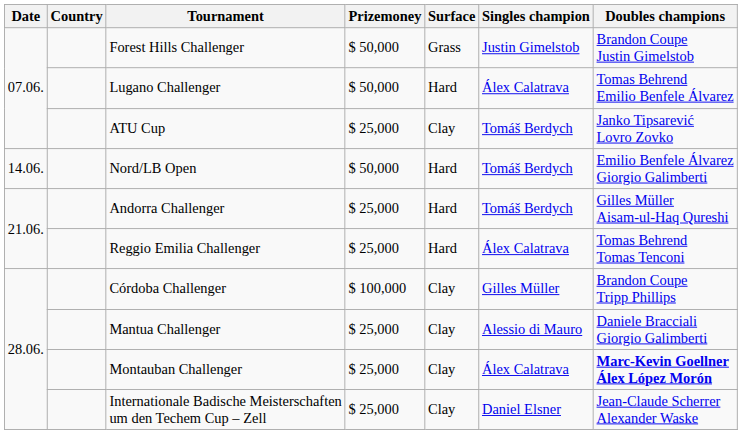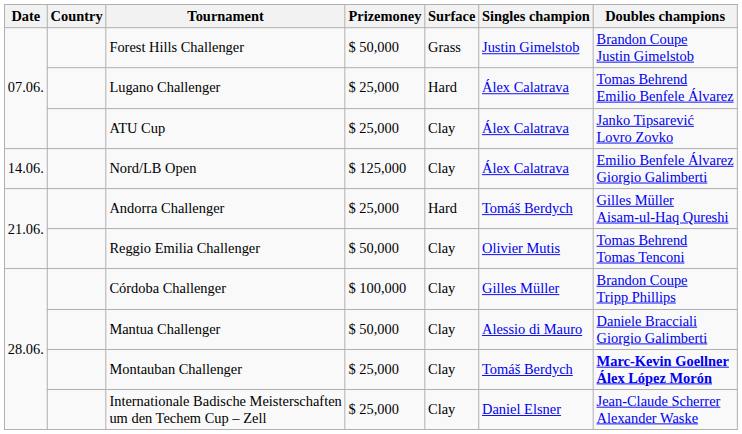 <table class="sortable wikitable" style=font-size:97%>
 <tr>
 <th>Date</th>
 <th>Country</th>
 <th>Tournament</th>
 <th>Prizemoney</th>
 <th>Surface</th>
 <th>Singles champion</th>
 <th>Doubles champions</th>
 </tr>
 <tr>
 <td rowspan="3">07.06.</td>
 <td></td>
 <td>Forest Hills Challenger</td>
 <td>$ 50,000</td>
 <td>Grass</td>
 <td> <a href='#'>Justin Gimelstob</a></td>
 <td> <a href='#'>Brandon Coupe</a><br> <a href='#'>Justin Gimelstob</a></td>
 </tr>
 <tr>
 <td></td>
 <td>Lugano Challenger</td>
-<td>$ 50,000</td>
+<td>$ 25,000</td>
 <td>Hard</td>
 <td> <a href='#'>Álex Calatrava</a></td>
 <td> <a href='#'>Tomas Behrend</a> <br>  <a href='#'>Emilio Benfele Álvarez</a></td>
 </tr>
 <tr>
 <td></td>
 <td>ATU Cup</td>
 <td>$ 25,000</td>
 <td>Clay</td>
-<td> <a href='#'>Tomáš Berdych</a></td>
+<td> <a href='#'>Álex Calatrava</a></td>
 <td> <a href='#'>Janko Tipsarević</a><br> <a href='#'>Lovro Zovko</a></td>
 </tr>
 <tr>
 <td>14.06.</td>
 <td></td>
 <td>Nord/LB Open</td>
-<td>$ 50,000</td>
-<td>Hard</td>
-<td> <a href='#'>Tomáš Berdych</a></td>
+<td>$ 125,000</td>
+<td>Clay</td>
+<td> <a href='#'>Álex Calatrava</a></td>
 <td> <a href='#'>Emilio Benfele Álvarez</a><br>  <a href='#'>Giorgio Galimberti</a></td>
 </tr>
 <tr>
 <td rowspan="2">21.06.</td>
 <td></td>
 <td>Andorra Challenger</td>
 <td>$ 25,000</td>
 <td>Hard</td>
 <td> <a href='#'>Tomáš Berdych</a></td>
 <td> <a href='#'>Gilles Müller</a><br> <a href='#'>Aisam-ul-Haq Qureshi</a></td>
 </tr>
 <tr>
 <td></td>
 <td>Reggio Emilia Challenger</td>
-<td>$ 25,000</td>
-<td>Hard</td>
-<td> <a href='#'>Álex Calatrava</a></td>
+<td>$ 50,000</td>
+<td>Clay</td>
+<td> <a href='#'>Olivier Mutis</a></td>
 <td> <a href='#'>Tomas Behrend</a><br> <a href='#'>Tomas Tenconi</a></td>
 </tr>
 <tr>
 <td rowspan="4">28.06.</td>
 <td></td>
 <td>Córdoba Challenger</td>
 <td>$ 100,000</td>
 <td>Clay</td>
 <td> <a href='#'>Gilles Müller</a></td>
 <td> <a href='#'>Brandon Coupe</a> <br>  <a href='#'>Tripp Phillips</a></td>
 </tr>
 <tr>
 <td></td>
 <td>Mantua Challenger</td>
-<td>$ 25,000</td>
+<td>$ 50,000</td>
 <td>Clay</td>
 <td> <a href='#'>Alessio di Mauro</a></td>
 <td> <a href='#'>Daniele Bracciali</a><br> <a href='#'>Giorgio Galimberti</a></td>
 </tr>
 <tr>
 <td></td>
 <td>Montauban Challenger</td>
 <td>$ 25,000</td>
 <td>Clay</td>
-<td> <a href='#'>Álex Calatrava</a></td>
+<td> <a href='#'>Tomáš Berdych</a></td>
 <td><strong> <a href='#'>Marc-Kevin Goellner</a><br> <a href='#'>Álex López Morón</a></strong></td>
 </tr>
 <tr>
 <td></td>
 <td>Internationale Badische Meisterschaften<br>um den Techem Cup – Zell</td>
 <td>$ 25,000</td>
 <td>Clay</td>
 <td> <a href='#'>Daniel Elsner</a></td>
 <td> <a href='#'>Jean-Claude Scherrer</a><br> <a href='#'>Alexander Waske</a></td>
 </tr>
 </table>
